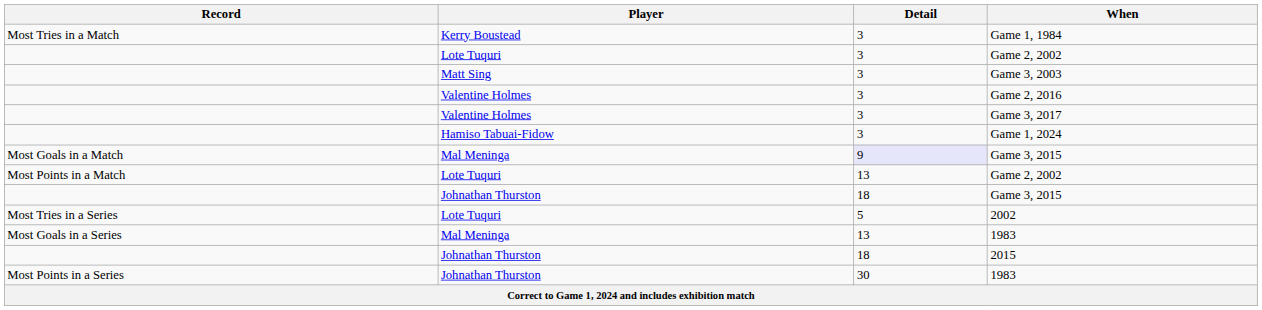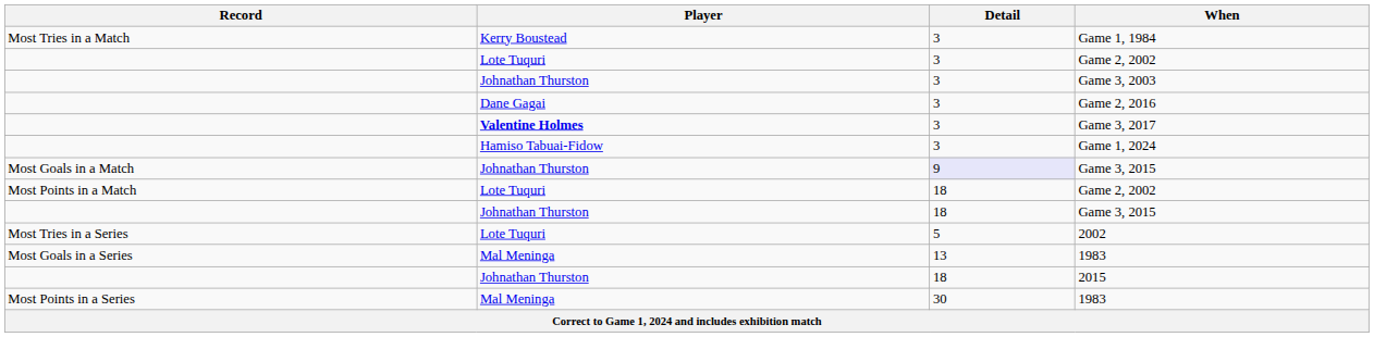 <table class="wikitable" width=80%>
 <tr>
 <th>Record</th>
 <th>Player</th>
 <th>Detail</th>
 <th>When</th>
 </tr>
 <tr>
 <td>Most Tries in a Match</td>
 <td><a href='#'>Kerry Boustead</a></td>
 <td>3</td>
 <td>Game 1, 1984</td>
 </tr>
 <tr>
 <td></td>
 <td><a href='#'>Lote Tuquri</a></td>
 <td>3</td>
 <td>Game 2, 2002</td>
 </tr>
 <tr>
 <td></td>
-<td><a href='#'>Matt Sing</a></td>
+<td><a href='#'>Johnathan Thurston</a></td>
 <td>3</td>
 <td>Game 3, 2003</td>
 </tr>
 <tr>
 <td></td>
-<td><a href='#'>Valentine Holmes</a></td>
+<td><a href='#'>Dane Gagai</a></td>
 <td>3</td>
 <td>Game 2, 2016</td>
 </tr>
 <tr>
 <td></td>
-<td><a href='#'>Valentine Holmes</a></td>
+<td><strong><a href='#'>Valentine Holmes</a></strong></td>
 <td>3</td>
 <td>Game 3, 2017</td>
 </tr>
 <tr>
 <td></td>
 <td><a href='#'>Hamiso Tabuai-Fidow</a></td>
 <td>3</td>
 <td>Game 1, 2024</td>
 </tr>
 <tr>
 <td>Most Goals in a Match</td>
-<td><a href='#'>Mal Meninga</a></td>
+<td><a href='#'>Johnathan Thurston</a></td>
 <td style="background: lavender;">9</td>
 <td>Game 3, 2015</td>
 </tr>
 <tr>
 <td>Most Points in a Match</td>
 <td><a href='#'>Lote Tuquri</a></td>
-<td>13</td>
+<td>18</td>
 <td>Game 2, 2002</td>
 </tr>
 <tr>
 <td></td>
 <td><a href='#'>Johnathan Thurston</a></td>
 <td>18</td>
 <td>Game 3, 2015</td>
 </tr>
 <tr>
 <td>Most Tries in a Series</td>
 <td><a href='#'>Lote Tuquri</a></td>
 <td>5</td>
 <td>2002</td>
 </tr>
 <tr>
 <td>Most Goals in a Series</td>
 <td><a href='#'>Mal Meninga</a></td>
 <td>13</td>
 <td>1983</td>
 </tr>
 <tr>
 <td></td>
 <td><a href='#'>Johnathan Thurston</a></td>
 <td>18</td>
 <td>2015</td>
 </tr>
 <tr>
 <td>Most Points in a Series</td>
-<td><a href='#'>Johnathan Thurston</a></td>
+<td><a href='#'>Mal Meninga</a></td>
 <td>30</td>
 <td>1983</td>
 </tr>
 <tr>
 <th colspan="4"><small>Correct to Game 1, 2024 and includes exhibition match</small></th>
 </tr>
 </table>
